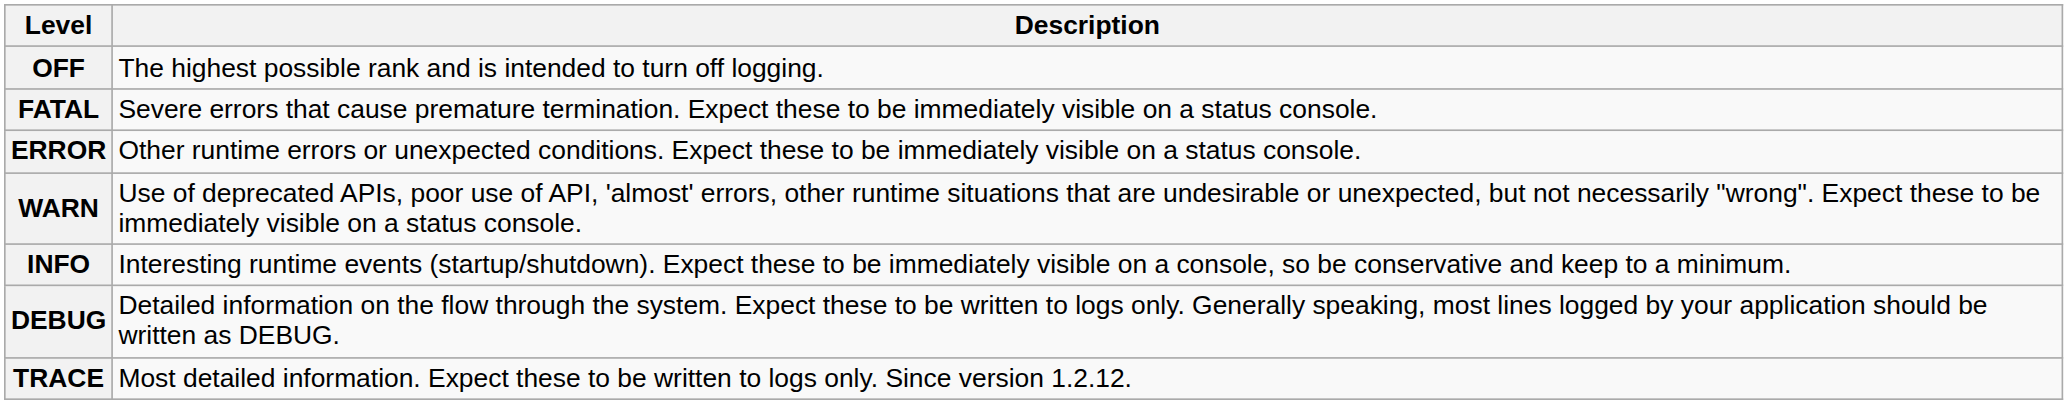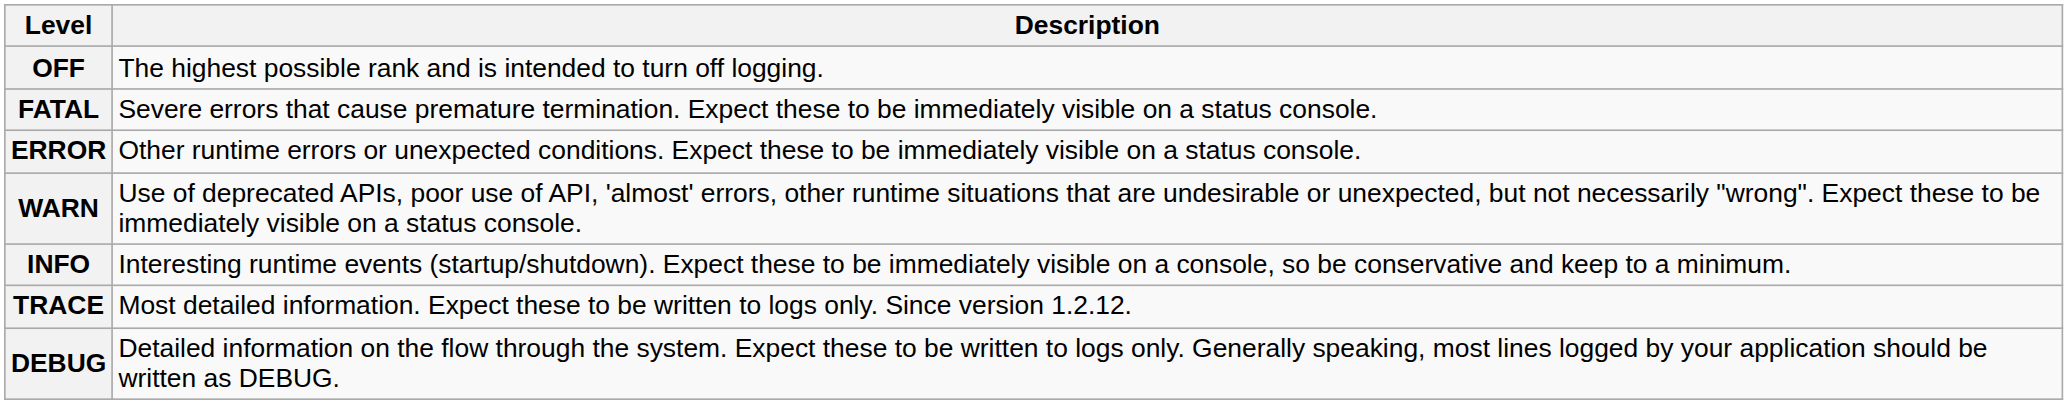 <table class="wikitable">
 <tr>
 <th scope="col">Level</th>
 <th scope="col">Description</th>
 </tr>
 <tr>
 <th scope="row">OFF</th>
 <td>The highest possible rank and is intended to turn off logging.</td>
 </tr>
 <tr>
 <th scope="row">FATAL</th>
 <td>Severe errors that cause premature termination. Expect these to be immediately visible on a status console.</td>
 </tr>
 <tr>
 <th scope="row">ERROR</th>
 <td>Other runtime errors or unexpected conditions. Expect these to be immediately visible on a status console.</td>
 </tr>
 <tr>
 <th scope="row">WARN</th>
 <td>Use of deprecated APIs, poor use of API, 'almost' errors, other runtime situations that are undesirable or unexpected, but not necessarily "wrong". Expect these to be immediately visible on a status console.</td>
 </tr>
 <tr>
 <th scope="row">INFO</th>
 <td>Interesting runtime events (startup/shutdown). Expect these to be immediately visible on a console, so be conservative and keep to a minimum.</td>
 </tr>
 <tr>
+<th scope="row">TRACE</th>
+<td>Most detailed information. Expect these to be written to logs only. Since version 1.2.12.</td>
+</tr>
+<tr>
 <th scope="row">DEBUG</th>
 <td>Detailed information on the flow through the system. Expect these to be written to logs only. Generally speaking, most lines logged by your application should be written as DEBUG.</td>
 </tr>
-<tr>
-<th scope="row">TRACE</th>
-<td>Most detailed information. Expect these to be written to logs only. Since version 1.2.12.</td>
-</tr>
 </table>
